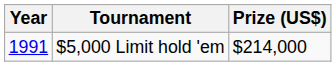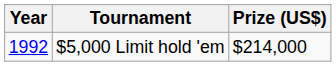 <table class="wikitable">
 <tr>
 <th>Year</th>
 <th>Tournament</th>
 <th>Prize (US$)</th>
 </tr>
 <tr>
-<td><a href='#'>1991</a></td>
+<td><a href='#'>1992</a></td>
 <td>$5,000 Limit hold 'em</td>
 <td>$214,000</td>
 </tr>
 </table>
